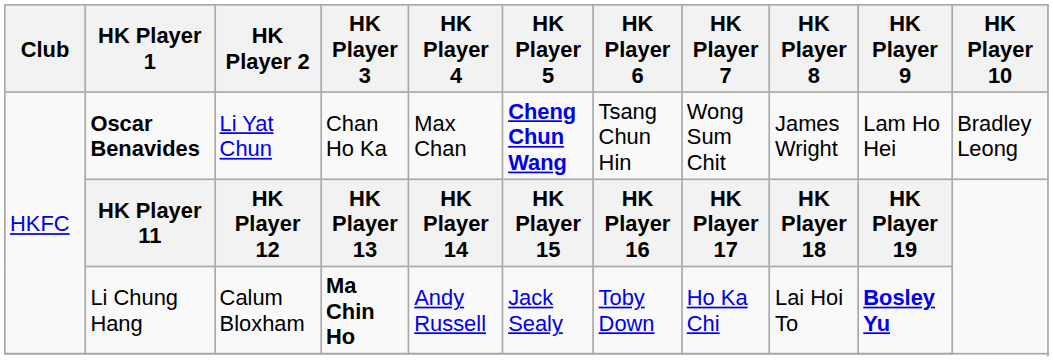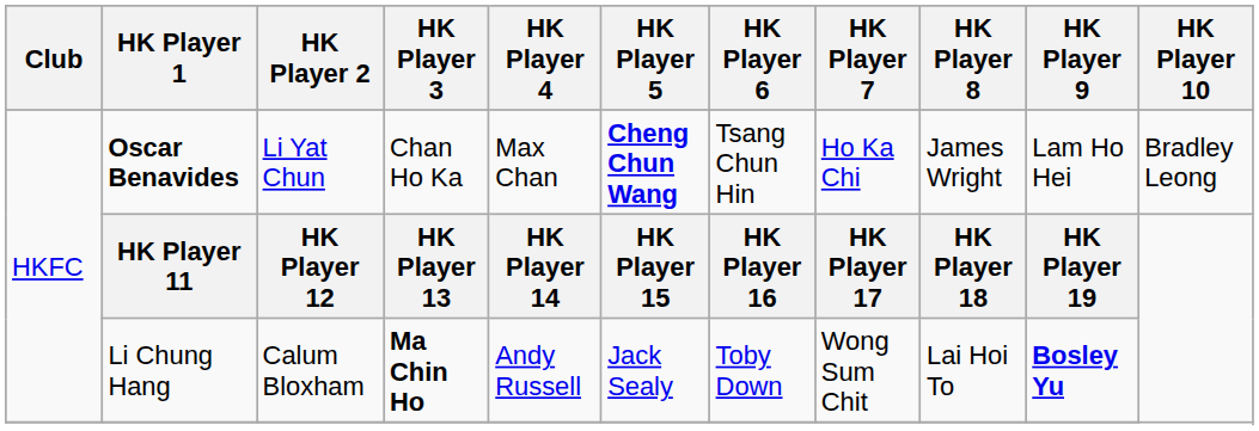 <table class="wikitable" style="font-size:100%; font-size:80%;">
 <tr>
 <th style="width:130px;">Club</th>
 <th style="width:150px;">HK Player 1</th>
 <th style="width:150px;">HK Player 2</th>
 <th style="width:150px;">HK Player 3</th>
 <th style="width:150px;">HK Player 4</th>
 <th style="width:150px;">HK Player 5</th>
 <th style="width:150px;">HK Player 6</th>
 <th style="width:150px;">HK Player 7</th>
 <th style="width:150px;">HK Player 8</th>
 <th style="width:150px;">HK Player 9</th>
 <th style="width:150px;">HK Player 10</th>
 </tr>
 <tr>
 <td rowspan="3"><a href='#'>HKFC</a></td>
 <td><strong> Oscar Benavides</strong></td>
 <td> <a href='#'>Li Yat Chun</a></td>
 <td> Chan Ho Ka</td>
 <td> Max Chan</td>
 <td><strong> <a href='#'>Cheng Chun Wang</a></strong></td>
 <td> Tsang Chun Hin</td>
-<td> Wong Sum Chit</td>
+<td> <a href='#'>Ho Ka Chi</a></td>
 <td> James Wright</td>
 <td> Lam Ho Hei</td>
 <td> Bradley Leong</td>
 </tr>
 <tr>
 <th style="width:150px;">HK Player 11</th>
 <th style="width:150px;">HK Player 12</th>
 <th style="width:150px;">HK Player 13</th>
 <th style="width:150px;">HK Player 14</th>
 <th style="width:150px;">HK Player 15</th>
 <th style="width:150px;">HK Player 16</th>
 <th style="width:150px;">HK Player 17</th>
 <th style="width:150px;">HK Player 18</th>
 <th style="width:150px;">HK Player 19</th>
 </tr>
 <tr>
 <td> Li Chung Hang</td>
 <td> Calum Bloxham</td>
 <td><strong> Ma Chin Ho</strong></td>
 <td> <a href='#'>Andy Russell</a></td>
 <td> <a href='#'>Jack Sealy</a></td>
 <td> <a href='#'>Toby Down</a></td>
-<td> <a href='#'>Ho Ka Chi</a></td>
+<td> Wong Sum Chit</td>
 <td> Lai Hoi To</td>
 <td><strong> <a href='#'>Bosley Yu</a></strong></td>
 </tr>
 <tr>
 </tr>
 </table>
